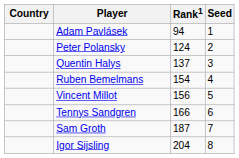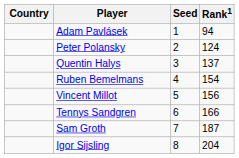 <table class="sortable wikitable">
 <tr>
 <th style="width:70px;">Country</th>
 <th style="width:175px;">Player</th>
+<th>Seed</th>
 <th>Rank<sup>1</sup></th>
-<th>Seed</th>
 </tr>
 <tr>
 <td></td>
 <td><a href='#'>Adam Pavlásek</a></td>
+<td>1</td>
 <td>94</td>
-<td>1</td>
 </tr>
 <tr>
 <td></td>
 <td><a href='#'>Peter Polansky</a></td>
+<td>2</td>
 <td>124</td>
-<td>2</td>
 </tr>
 <tr>
 <td></td>
 <td><a href='#'>Quentin Halys</a></td>
+<td>3</td>
 <td>137</td>
-<td>3</td>
 </tr>
 <tr>
 <td></td>
 <td><a href='#'>Ruben Bemelmans</a></td>
+<td>4</td>
 <td>154</td>
-<td>4</td>
 </tr>
 <tr>
 <td></td>
 <td><a href='#'>Vincent Millot</a></td>
+<td>5</td>
 <td>156</td>
-<td>5</td>
 </tr>
 <tr>
 <td></td>
 <td><a href='#'>Tennys Sandgren</a></td>
+<td>6</td>
 <td>166</td>
-<td>6</td>
 </tr>
 <tr>
 <td></td>
 <td><a href='#'>Sam Groth</a></td>
+<td>7</td>
 <td>187</td>
-<td>7</td>
 </tr>
 <tr>
 <td></td>
 <td><a href='#'>Igor Sijsling</a></td>
+<td>8</td>
 <td>204</td>
-<td>8</td>
 </tr>
 </table>
